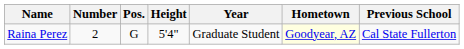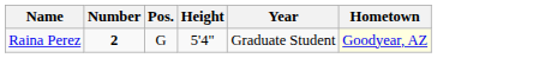 <table class="wikitable sortable" border="1" style="text-align: center;">
 <tr>
 <th>Name</th>
 <th>Number</th>
 <th>Pos.</th>
 <th>Height</th>
 <th>Year</th>
 <th>Hometown</th>
-<th class="unsortable">Previous School</th>
 </tr>
 <tr>
 <td><a href='#'>Raina Perez</a></td>
-<td>2</td>
+<td><strong>2</strong></td>
 <td>G</td>
 <td>5'4"</td>
 <td>Graduate Student</td>
 <td style="background: lightyellow;"><a href='#'>Goodyear, AZ</a></td>
-<td><a href='#'>Cal State Fullerton</a></td>
 </tr>
 </table>
